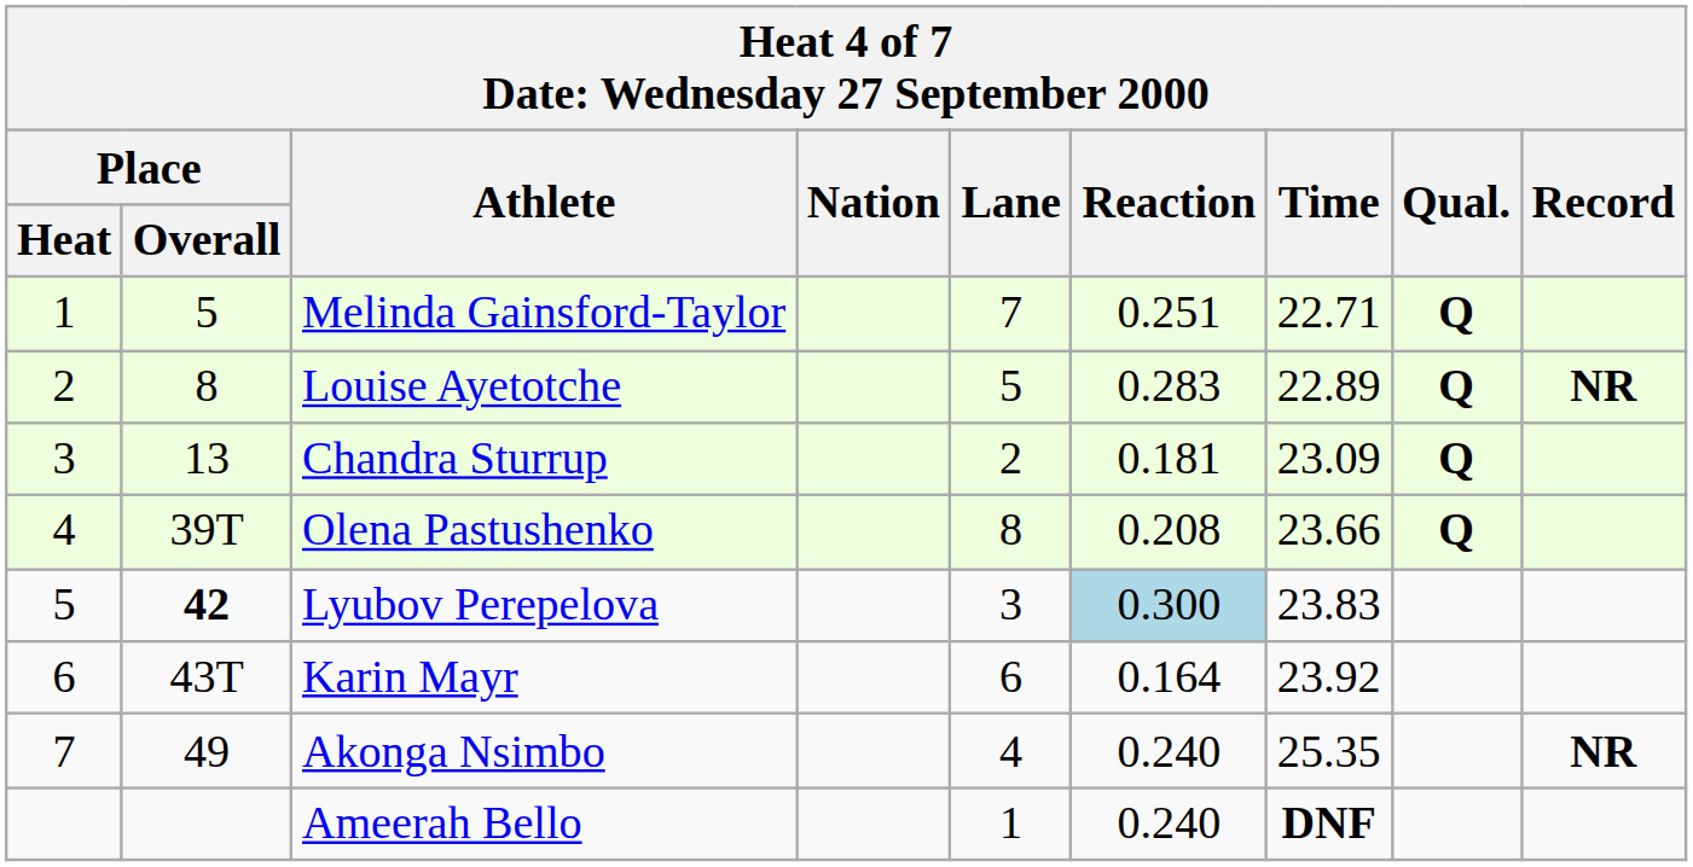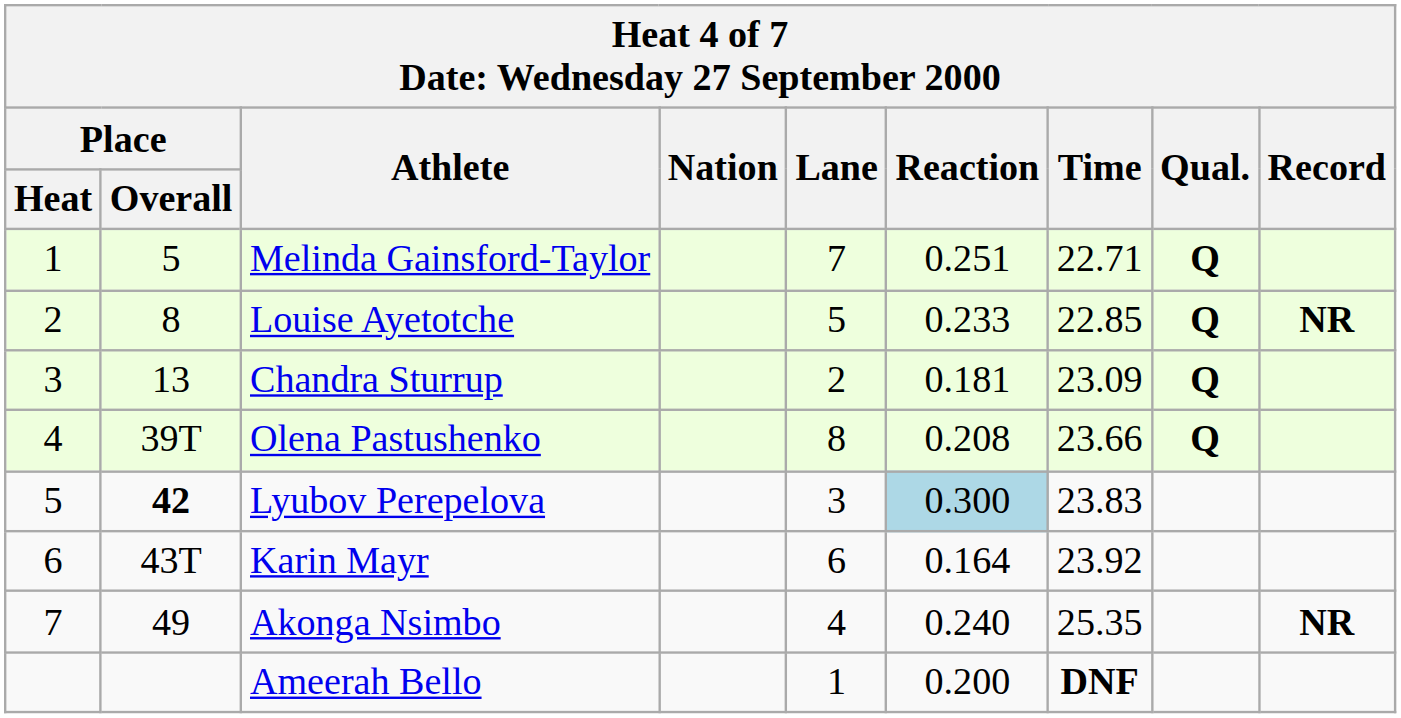 <table class="wikitable sortable">
 <tr>
 <th colspan=9>Heat 4 of 7 <br> Date: Wednesday 27 September 2000 <br></th>
 </tr>
 <tr>
 <th colspan=2>Place</th>
 <th rowspan=2>Athlete</th>
 <th rowspan=2>Nation</th>
 <th rowspan=2>Lane</th>
 <th rowspan=2>Reaction</th>
 <th rowspan=2>Time</th>
 <th rowspan=2>Qual.</th>
 <th rowspan=2>Record</th>
 </tr>
 <tr>
 <th>Heat</th>
 <th>Overall</th>
 </tr>
 <tr bgcolor = "eeffdd">
 <td align="center">1</td>
 <td align="center">5</td>
 <td align="left"><a href='#'>Melinda Gainsford-Taylor</a></td>
 <td align="left"></td>
 <td align="center">7</td>
 <td align="center">0.251</td>
 <td align="center">22.71</td>
 <td align="center"><strong>Q </strong></td>
 <td align="center"></td>
 </tr>
 <tr bgcolor = "eeffdd">
 <td align="center">2</td>
 <td align="center">8</td>
 <td align="left"><a href='#'>Louise Ayetotche</a></td>
 <td align="left"></td>
 <td align="center">5</td>
-<td align="center">0.283</td>
-<td align="center">22.89</td>
+<td align="center">0.233</td>
+<td align="center">22.85</td>
 <td align="center"><strong>Q </strong></td>
 <td align="center"><strong>NR</strong></td>
 </tr>
 <tr bgcolor = "eeffdd">
 <td align="center">3</td>
 <td align="center">13</td>
 <td align="left"><a href='#'>Chandra Sturrup</a></td>
 <td align="left"></td>
 <td align="center">2</td>
 <td align="center">0.181</td>
 <td align="center">23.09</td>
 <td align="center"><strong>Q</strong></td>
 <td align="center"></td>
 </tr>
 <tr bgcolor = "eeffdd">
 <td align="center">4</td>
 <td align="center">39T</td>
 <td align="left"><a href='#'>Olena Pastushenko</a></td>
 <td align="left"></td>
 <td align="center">8</td>
 <td align="center">0.208</td>
 <td align="center">23.66</td>
 <td align="center"><strong>Q</strong></td>
 <td align="center"></td>
 </tr>
 <tr>
 <td align="center">5</td>
 <td align="center"><strong>42</strong></td>
 <td align="left"><a href='#'>Lyubov Perepelova</a></td>
 <td align="left"></td>
 <td align="center">3</td>
 <td align="center" style="background: lightblue;">0.300</td>
 <td align="center">23.83</td>
 <td align="center"></td>
 <td align="center"></td>
 </tr>
 <tr>
 <td align="center">6</td>
 <td align="center">43T</td>
 <td align="left"><a href='#'>Karin Mayr</a></td>
 <td align="left"></td>
 <td align="center">6</td>
 <td align="center">0.164</td>
 <td align="center">23.92</td>
 <td align="center"></td>
 <td align="center"></td>
 </tr>
 <tr>
 <td align="center">7</td>
 <td align="center">49</td>
 <td align="left"><a href='#'>Akonga Nsimbo</a></td>
 <td align="left"></td>
 <td align="center">4</td>
 <td align="center">0.240</td>
 <td align="center">25.35</td>
 <td align="center"></td>
 <td align="center"><strong>NR</strong></td>
 </tr>
 <tr>
 <td align="center"></td>
 <td align="center"></td>
 <td align="left"><a href='#'>Ameerah Bello</a></td>
 <td align="left"></td>
 <td align="center">1</td>
-<td align="center">0.240</td>
+<td align="center">0.200</td>
 <td align="center"><strong>DNF</strong></td>
 <td align="center"></td>
 <td align="center"></td>
 </tr>
 </table>
